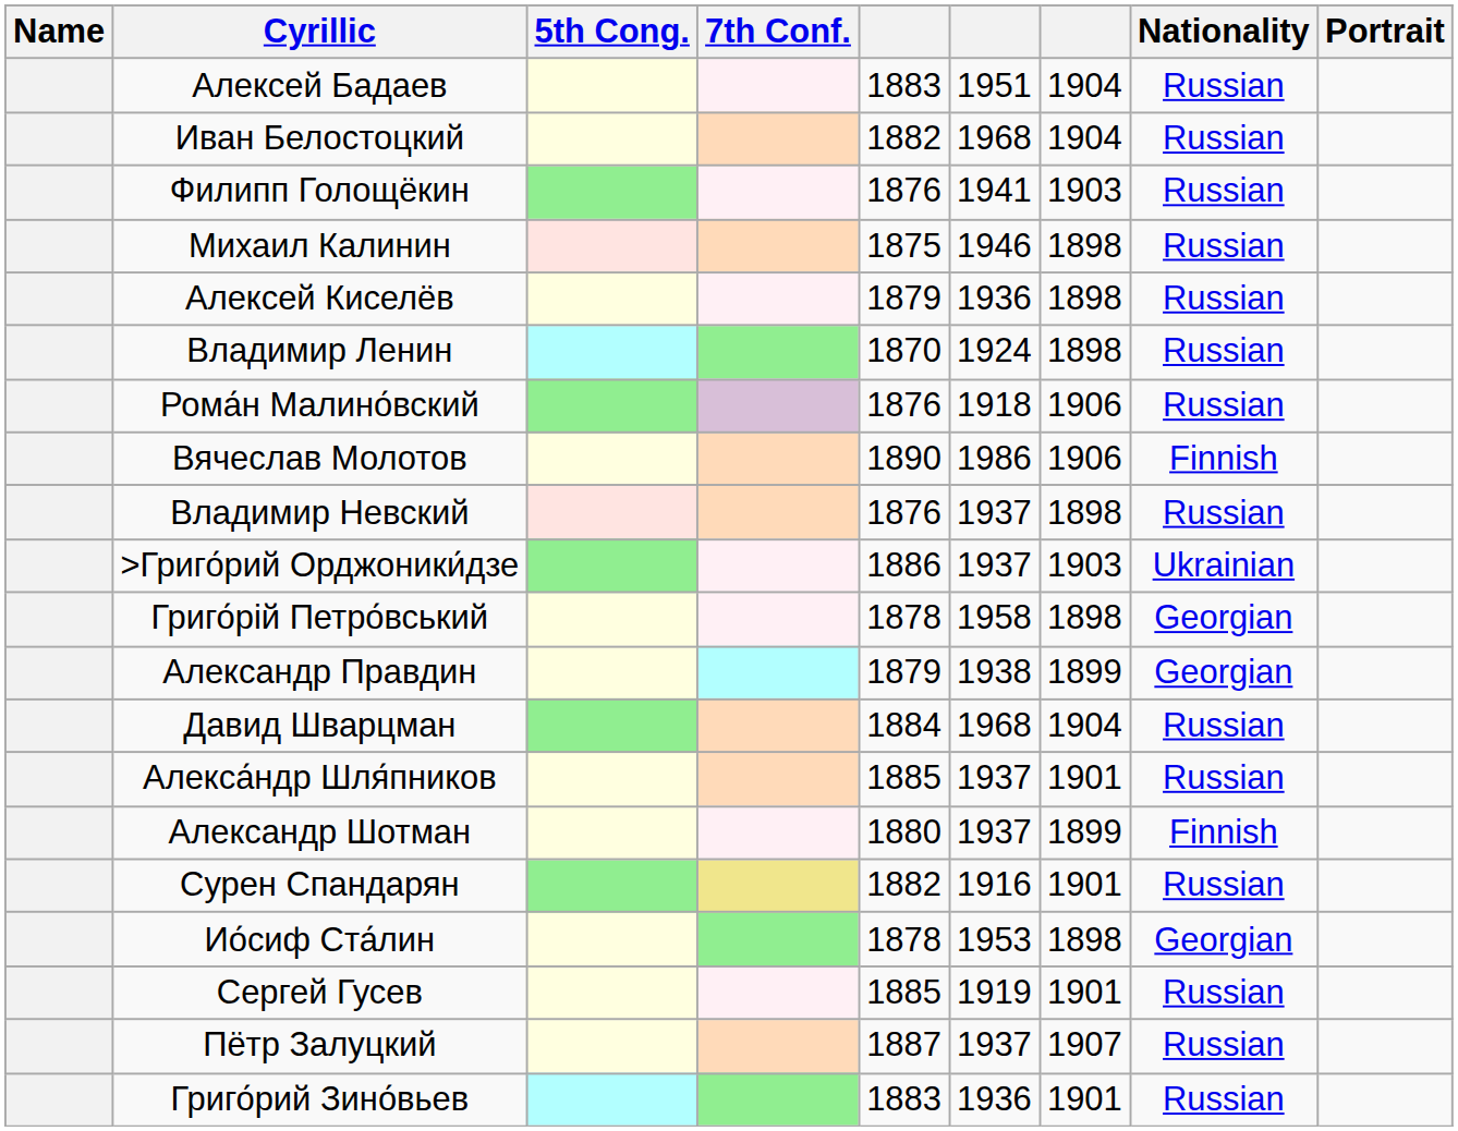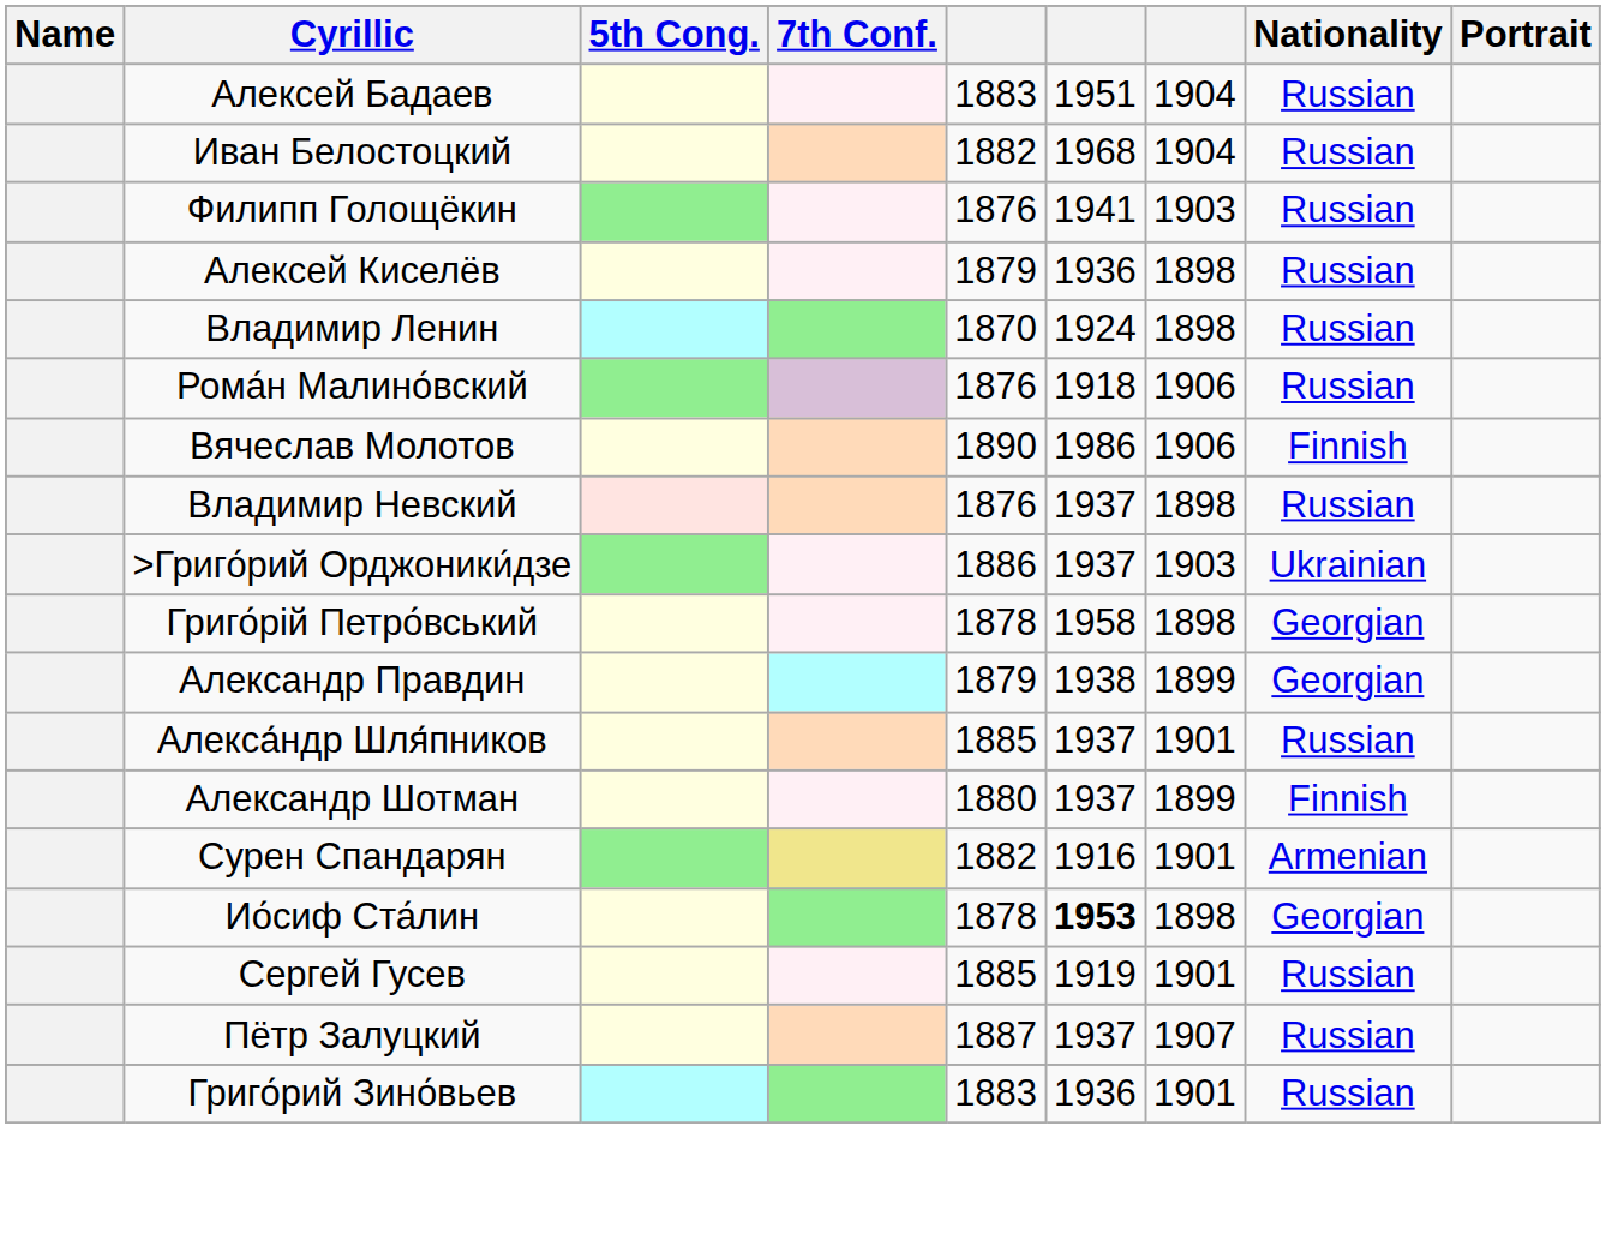 <table class="wikitable sortable" style=text-align:center>
 <tr>
 <th scope="col">Name</th>
 <th scope="col" class="unsortable"><a href='#'>Cyrillic</a></th>
 <th scope="col"><a href='#'>5th Cong.</a></th>
 <th scope="col"><a href='#'>7th Conf.</a></th>
 <th scope="col"></th>
 <th scope="col"></th>
 <th scope="col"></th>
 <th scope="col">Nationality</th>
 <th scope="col" class="unsortable">Portrait</th>
 </tr>
 <tr>
 <th align="center" scope="row" style="font-weight:normal;"></th>
 <td>Алексей Бадаев</td>
 <td bgcolor = LightYellow></td>
 <td bgcolor = LavenderBlush></td>
 <td>1883</td>
 <td>1951</td>
 <td>1904</td>
 <td><a href='#'>Russian</a></td>
 <td></td>
 </tr>
 <tr>
 <th align="center" scope="row" style="font-weight:normal;"></th>
 <td>Иван Белостоцкий</td>
 <td bgcolor = LightYellow></td>
 <td bgcolor = PeachPuff></td>
 <td>1882</td>
 <td>1968</td>
 <td>1904</td>
 <td><a href='#'>Russian</a></td>
 <td></td>
 </tr>
 <tr>
 <th align="center" scope="row" style="font-weight:normal;"></th>
 <td>Филипп Голощёкин</td>
 <td bgcolor = LightGreen></td>
 <td bgcolor = LavenderBlush></td>
 <td>1876</td>
 <td>1941</td>
 <td>1903</td>
-<td><a href='#'>Russian</a></td>
-<td></td>
-</tr>
-<tr>
-<th align="center" scope="row" style="font-weight:normal;"></th>
-<td>Михаил Калинин</td>
-<td bgcolor = MistyRose></td>
-<td bgcolor = PeachPuff></td>
-<td>1875</td>
-<td>1946</td>
-<td>1898</td>
 <td><a href='#'>Russian</a></td>
 <td></td>
 </tr>
 <tr>
 <th align="center" scope="row" style="font-weight:normal;"></th>
 <td>Алексей Киселёв</td>
 <td bgcolor = LightYellow></td>
 <td bgcolor = LavenderBlush></td>
 <td>1879</td>
 <td>1936</td>
 <td>1898</td>
 <td><a href='#'>Russian</a></td>
 <td></td>
 </tr>
 <tr>
 <th align="center" scope="row" style="font-weight:normal;"></th>
 <td>Владимир Ленин</td>
 <td bgcolor = #B2FFFF></td>
 <td bgcolor = LightGreen></td>
 <td>1870</td>
 <td>1924</td>
 <td>1898</td>
 <td><a href='#'>Russian</a></td>
 <td></td>
 </tr>
 <tr>
 <th align="center" scope="row" style="font-weight:normal;"></th>
 <td>Рома́н Малино́вский</td>
 <td bgcolor = LightGreen></td>
 <td bgcolor = Thistle></td>
 <td>1876</td>
 <td>1918</td>
 <td>1906</td>
 <td><a href='#'>Russian</a></td>
 <td></td>
 </tr>
 <tr>
 <th align="center" scope="row" style="font-weight:normal;"></th>
 <td>Вячеслав Молотов</td>
 <td bgcolor = LightYellow></td>
 <td bgcolor = PeachPuff></td>
 <td>1890</td>
 <td>1986</td>
 <td>1906</td>
 <td><a href='#'>Finnish</a></td>
 <td></td>
 </tr>
 <tr>
 <th align="center" scope="row" style="font-weight:normal;"></th>
 <td>Владимир Невский</td>
 <td bgcolor = MistyRose></td>
 <td bgcolor = PeachPuff></td>
 <td>1876</td>
 <td>1937</td>
 <td>1898</td>
 <td><a href='#'>Russian</a></td>
 <td></td>
 </tr>
 <tr>
 <th align="center" scope="row" style="font-weight:normal;"></th>
 <td>>Григо́рий Орджоники́дзе</td>
 <td bgcolor = LightGreen></td>
 <td bgcolor = LavenderBlush></td>
 <td>1886</td>
 <td>1937</td>
 <td>1903</td>
 <td><a href='#'>Ukrainian</a></td>
 <td></td>
 </tr>
 <tr>
 <th align="center" scope="row" style="font-weight:normal;"></th>
 <td>Григо́рій Петро́вський</td>
 <td bgcolor = LightYellow></td>
 <td bgcolor = LavenderBlush></td>
 <td>1878</td>
 <td>1958</td>
 <td>1898</td>
 <td><a href='#'>Georgian</a></td>
 <td></td>
 </tr>
 <tr>
 <th align="center" scope="row" style="font-weight:normal;"></th>
 <td>Александр Правдин</td>
 <td bgcolor = LightYellow></td>
 <td bgcolor = #B2FFFF></td>
 <td>1879</td>
 <td>1938</td>
 <td>1899</td>
 <td><a href='#'>Georgian</a></td>
 <td></td>
 </tr>
 <tr>
 <th align="center" scope="row" style="font-weight:normal;"></th>
-<td>Давид Шварцман</td>
-<td bgcolor = LightGreen></td>
-<td bgcolor = PeachPuff></td>
-<td>1884</td>
-<td>1968</td>
-<td>1904</td>
-<td><a href='#'>Russian</a></td>
-<td></td>
-</tr>
-<tr>
-<th align="center" scope="row" style="font-weight:normal;"></th>
 <td>Алекса́ндр Шля́пников</td>
 <td bgcolor = LightYellow></td>
 <td bgcolor = PeachPuff></td>
 <td>1885</td>
 <td>1937</td>
 <td>1901</td>
 <td><a href='#'>Russian</a></td>
 <td></td>
 </tr>
 <tr>
 <th align="center" scope="row" style="font-weight:normal;"></th>
 <td>Александр Шотман</td>
 <td bgcolor = LightYellow></td>
 <td bgcolor = LavenderBlush></td>
 <td>1880</td>
 <td>1937</td>
 <td>1899</td>
 <td><a href='#'>Finnish</a></td>
 <td></td>
 </tr>
 <tr>
 <th align="center" scope="row" style="font-weight:normal;"></th>
 <td>Сурен Спандарян</td>
 <td bgcolor = LightGreen></td>
 <td bgcolor = Khaki></td>
 <td>1882</td>
 <td>1916</td>
 <td>1901</td>
-<td><a href='#'>Russian</a></td>
+<td><a href='#'>Armenian</a></td>
 <td></td>
 </tr>
 <tr>
 <th align="center" scope="row" style="font-weight:normal;"></th>
 <td>Ио́сиф Ста́лин</td>
 <td bgcolor = LightYellow></td>
 <td bgcolor = LightGreen></td>
 <td>1878</td>
-<td>1953</td>
+<td><strong>1953</strong></td>
 <td>1898</td>
 <td><a href='#'>Georgian</a></td>
 <td></td>
 </tr>
 <tr>
 <th align="center" scope="row" style="font-weight:normal;"></th>
 <td>Сергей Гусев</td>
 <td bgcolor = LightYellow></td>
 <td bgcolor = LavenderBlush></td>
 <td>1885</td>
 <td>1919</td>
 <td>1901</td>
 <td><a href='#'>Russian</a></td>
 <td></td>
 </tr>
 <tr>
 <th align="center" scope="row" style="font-weight:normal;"></th>
 <td>Пётр Залуцкий</td>
 <td bgcolor = LightYellow></td>
 <td bgcolor = PeachPuff></td>
 <td>1887</td>
 <td>1937</td>
 <td>1907</td>
 <td><a href='#'>Russian</a></td>
 <td></td>
 </tr>
 <tr>
 <th align="center" scope="row" style="font-weight:normal;"></th>
 <td>Григо́рий Зино́вьев</td>
 <td bgcolor = #B2FFFF></td>
 <td bgcolor = LightGreen></td>
 <td>1883</td>
 <td>1936</td>
 <td>1901</td>
 <td><a href='#'>Russian</a></td>
 <td></td>
 </tr>
 </table>
